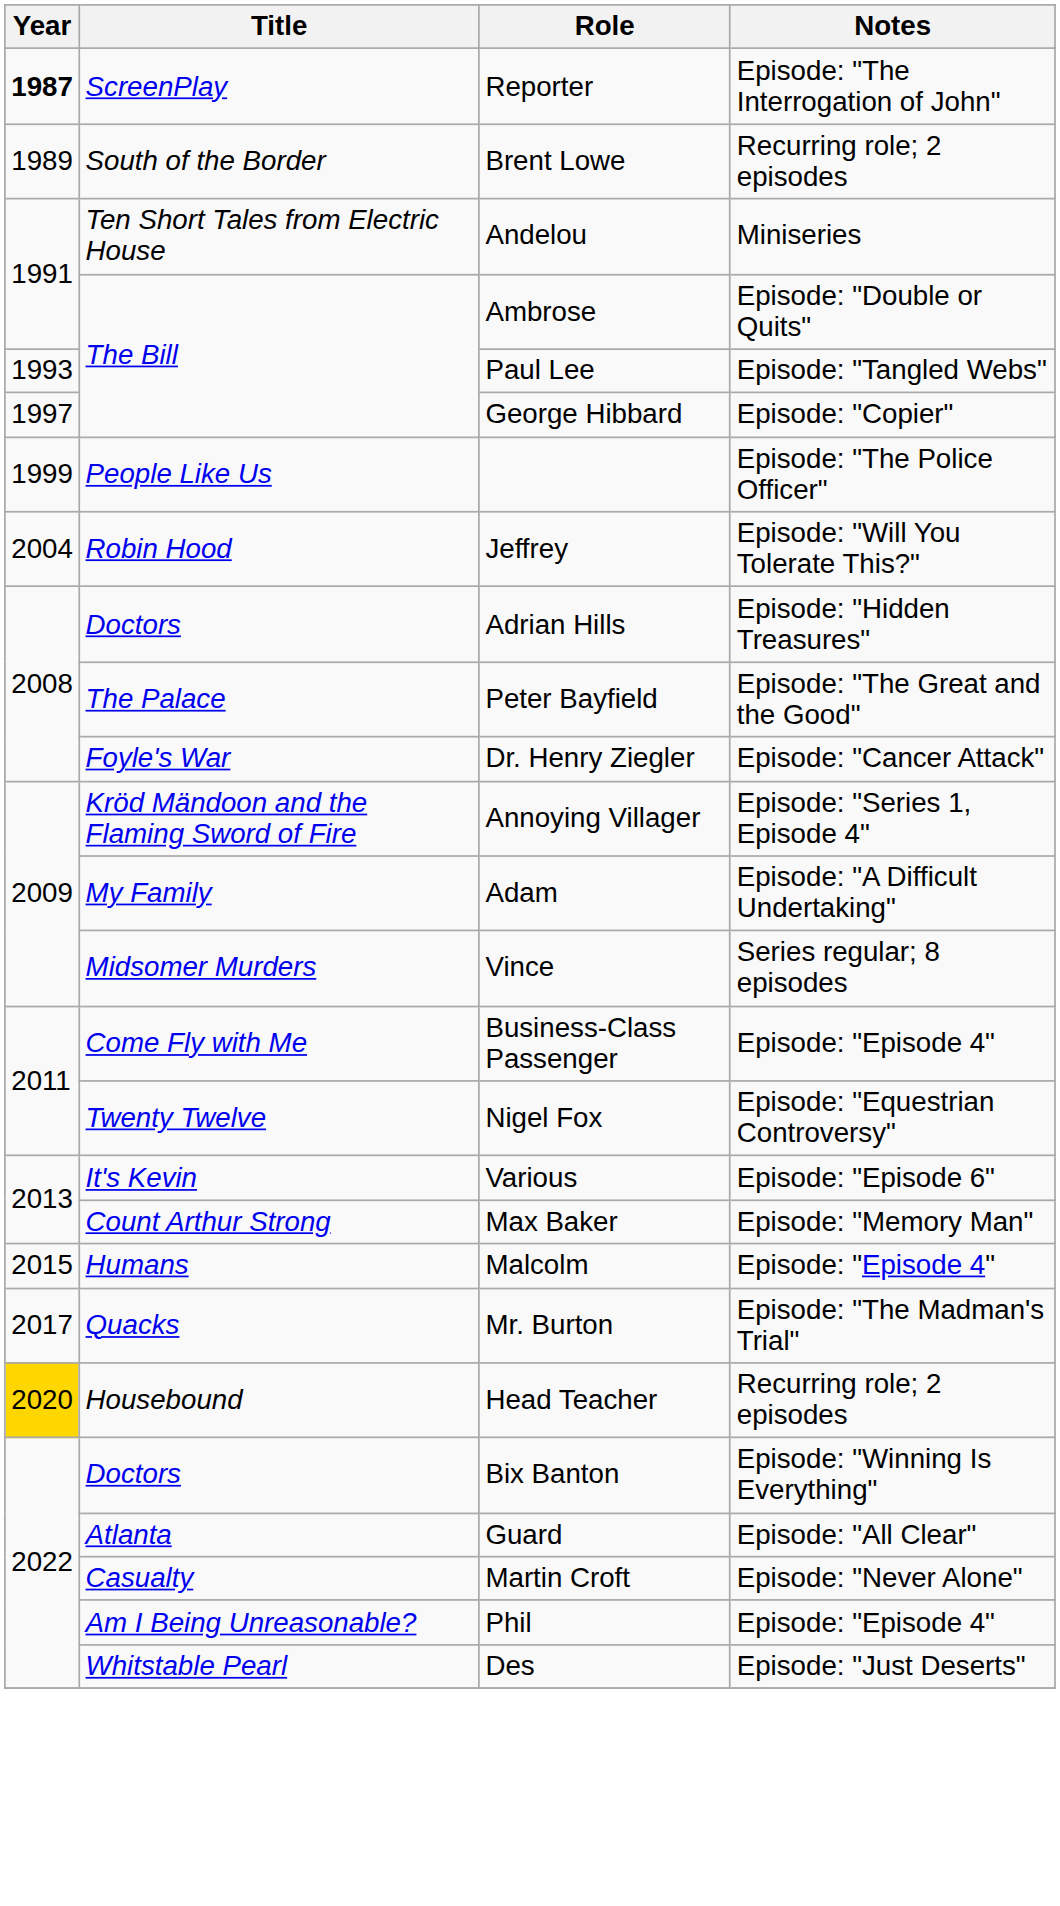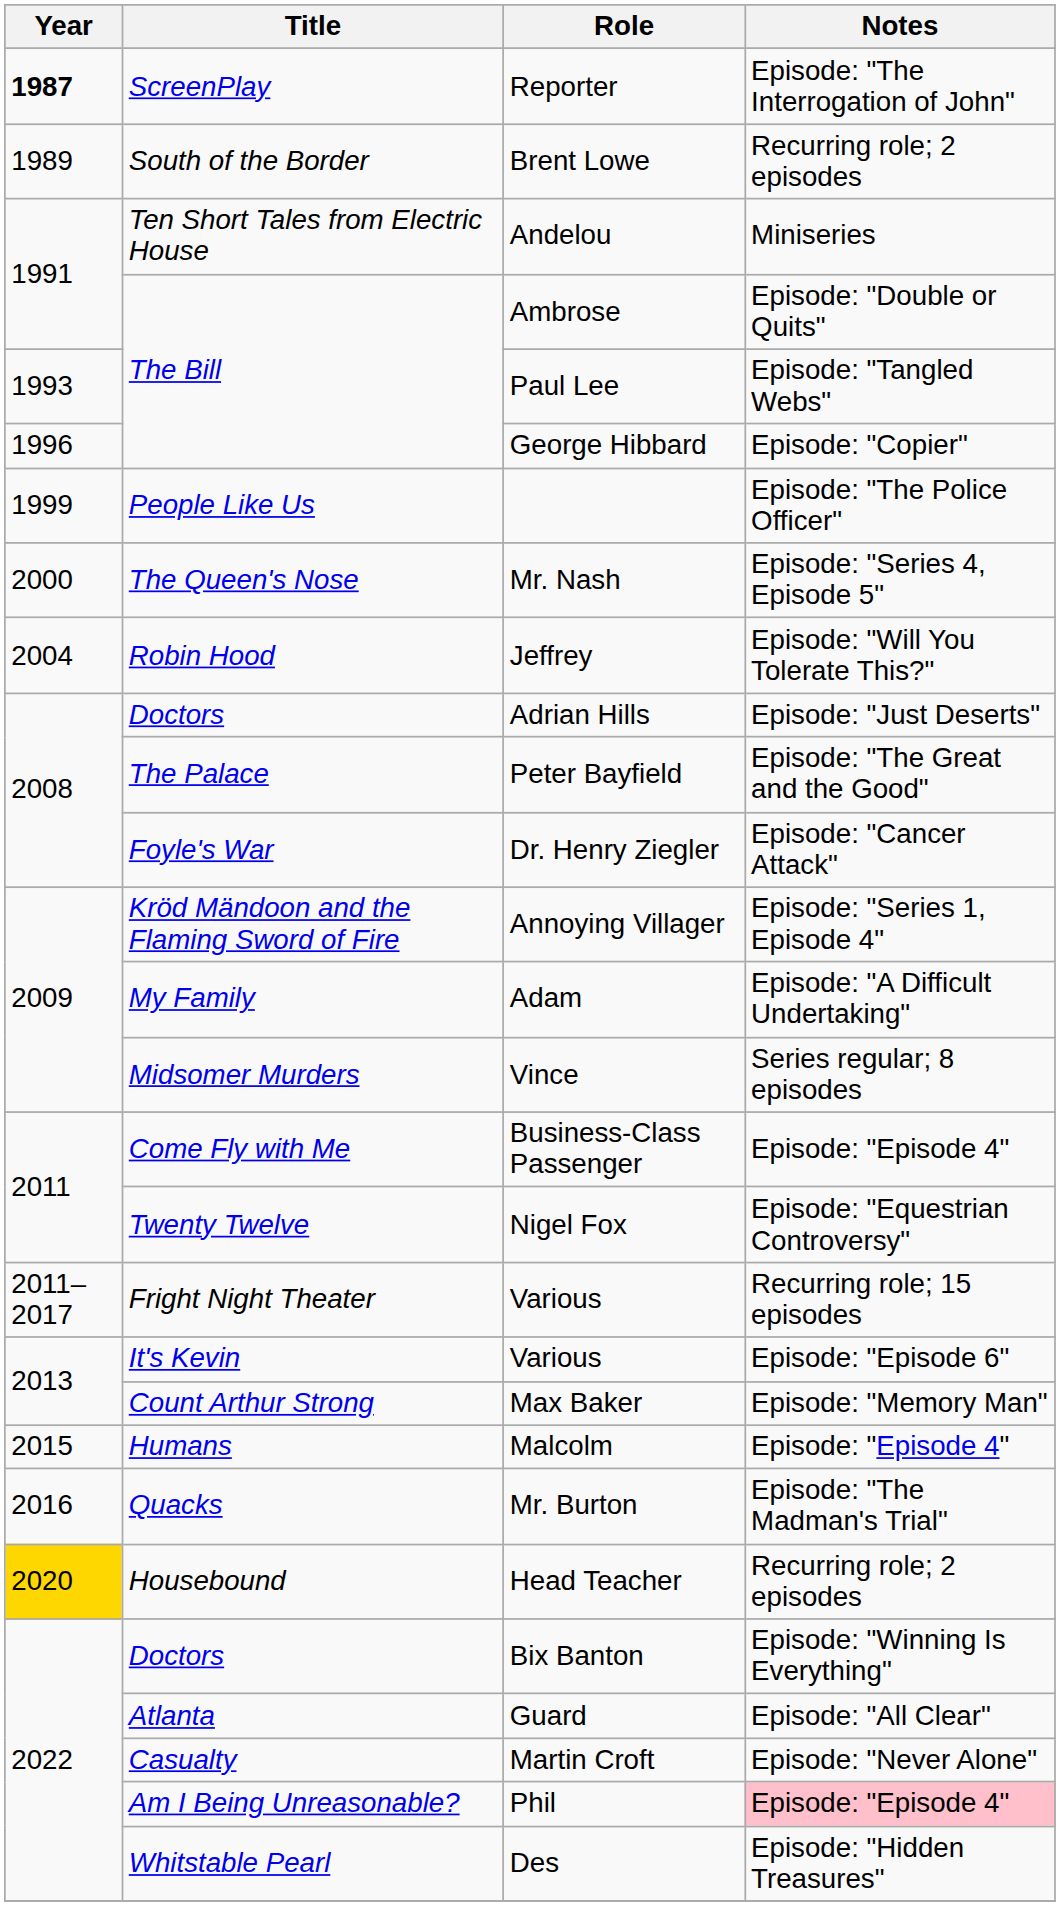 <table class="wikitable sortable">
 <tr>
 <th>Year</th>
 <th>Title</th>
 <th>Role</th>
 <th>Notes</th>
 </tr>
 <tr>
 <td><strong>1987</strong></td>
 <td><em><a href='#'>ScreenPlay</a></em></td>
 <td>Reporter</td>
 <td>Episode: "The Interrogation of John"</td>
 </tr>
 <tr>
 <td>1989</td>
 <td><em>South of the Border</em></td>
 <td>Brent Lowe</td>
 <td>Recurring role; 2 episodes</td>
 </tr>
 <tr>
 <td rowspan="2">1991</td>
 <td><em>Ten Short Tales from Electric House</em></td>
 <td>Andelou</td>
 <td>Miniseries</td>
 </tr>
 <tr>
 <td rowspan="3"><em><a href='#'>The Bill</a></em></td>
 <td>Ambrose</td>
 <td>Episode: "Double or Quits"</td>
 </tr>
 <tr>
 <td>1993</td>
 <td>Paul Lee</td>
 <td>Episode: "Tangled Webs"</td>
 </tr>
 <tr>
-<td>1997</td>
+<td>1996</td>
 <td>George Hibbard</td>
 <td>Episode: "Copier"</td>
 </tr>
 <tr>
 <td>1999</td>
 <td><em><a href='#'>People Like Us</a></em></td>
 <td></td>
 <td>Episode: "The Police Officer"</td>
+</tr>
+<tr>
+<td>2000</td>
+<td><em><a href='#'>The Queen's Nose</a></em></td>
+<td>Mr. Nash</td>
+<td>Episode: "Series 4, Episode 5"</td>
 </tr>
 <tr>
 <td>2004</td>
 <td><em><a href='#'>Robin Hood</a></em></td>
 <td>Jeffrey</td>
 <td>Episode: "Will You Tolerate This?"</td>
 </tr>
 <tr>
 <td rowspan="3">2008</td>
 <td><em><a href='#'>Doctors</a></em></td>
 <td>Adrian Hills</td>
-<td>Episode: "Hidden Treasures"</td>
+<td>Episode: "Just Deserts"</td>
 </tr>
 <tr>
 <td><em><a href='#'>The Palace</a></em></td>
 <td>Peter Bayfield</td>
 <td>Episode: "The Great and the Good"</td>
 </tr>
 <tr>
 <td><em><a href='#'>Foyle's War</a></em></td>
 <td>Dr. Henry Ziegler</td>
 <td>Episode: "Cancer Attack"</td>
 </tr>
 <tr>
 <td rowspan="3">2009</td>
 <td><em><a href='#'>Kröd Mändoon and the Flaming Sword of Fire</a></em></td>
 <td>Annoying Villager</td>
 <td>Episode: "Series 1, Episode 4"</td>
 </tr>
 <tr>
 <td><em><a href='#'>My Family</a></em></td>
 <td>Adam</td>
 <td>Episode: "A Difficult Undertaking"</td>
 </tr>
 <tr>
 <td><em><a href='#'>Midsomer Murders</a></em></td>
 <td>Vince</td>
 <td>Series regular; 8 episodes</td>
 </tr>
 <tr>
 <td rowspan="2">2011</td>
 <td><em><a href='#'>Come Fly with Me</a></em></td>
 <td>Business-Class Passenger</td>
 <td>Episode: "Episode 4"</td>
 </tr>
 <tr>
 <td><em><a href='#'>Twenty Twelve</a></em></td>
 <td>Nigel Fox</td>
 <td>Episode: "Equestrian Controversy"</td>
 </tr>
 <tr>
+<td>2011–2017</td>
+<td><em>Fright Night Theater</em></td>
+<td>Various</td>
+<td>Recurring role; 15 episodes</td>
+</tr>
+<tr>
 <td rowspan="2">2013</td>
 <td><em><a href='#'>It's Kevin</a></em></td>
 <td>Various</td>
 <td>Episode: "Episode 6"</td>
 </tr>
 <tr>
 <td><em><a href='#'>Count Arthur Strong</a></em></td>
 <td>Max Baker</td>
 <td>Episode: "Memory Man"</td>
 </tr>
 <tr>
 <td>2015</td>
 <td><em><a href='#'>Humans</a></em></td>
 <td>Malcolm</td>
 <td>Episode: "<a href='#'>Episode 4</a>"</td>
 </tr>
 <tr>
-<td>2017</td>
+<td>2016</td>
 <td><em><a href='#'>Quacks</a></em></td>
 <td>Mr. Burton</td>
 <td>Episode: "The Madman's Trial"</td>
 </tr>
 <tr>
 <td style="background: gold;">2020</td>
 <td><em>Housebound</em></td>
 <td>Head Teacher</td>
 <td>Recurring role; 2 episodes</td>
 </tr>
 <tr>
 <td rowspan="5">2022</td>
 <td><em><a href='#'>Doctors</a></em></td>
 <td>Bix Banton</td>
 <td>Episode: "Winning Is Everything"</td>
 </tr>
 <tr>
 <td><em><a href='#'>Atlanta</a></em></td>
 <td>Guard</td>
 <td>Episode: "All Clear"</td>
 </tr>
 <tr>
 <td><em><a href='#'>Casualty</a></em></td>
 <td>Martin Croft</td>
 <td>Episode: "Never Alone"</td>
 </tr>
 <tr>
 <td><em><a href='#'>Am I Being Unreasonable?</a></em></td>
 <td>Phil</td>
-<td>Episode: "Episode 4"</td>
+<td style="background: pink;">Episode: "Episode 4"</td>
 </tr>
 <tr>
 <td><em><a href='#'>Whitstable Pearl</a></em></td>
 <td>Des</td>
-<td>Episode: "Just Deserts"</td>
+<td>Episode: "Hidden Treasures"</td>
 </tr>
 <tr>
 </tr>
 </table>
